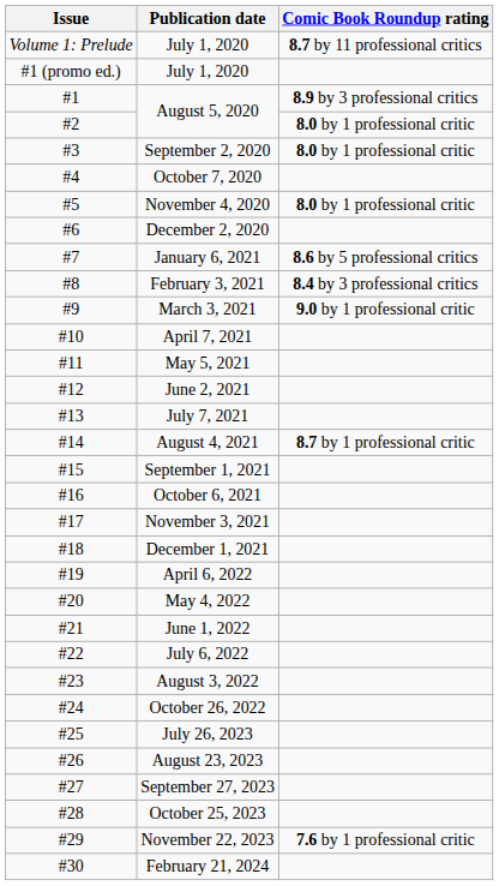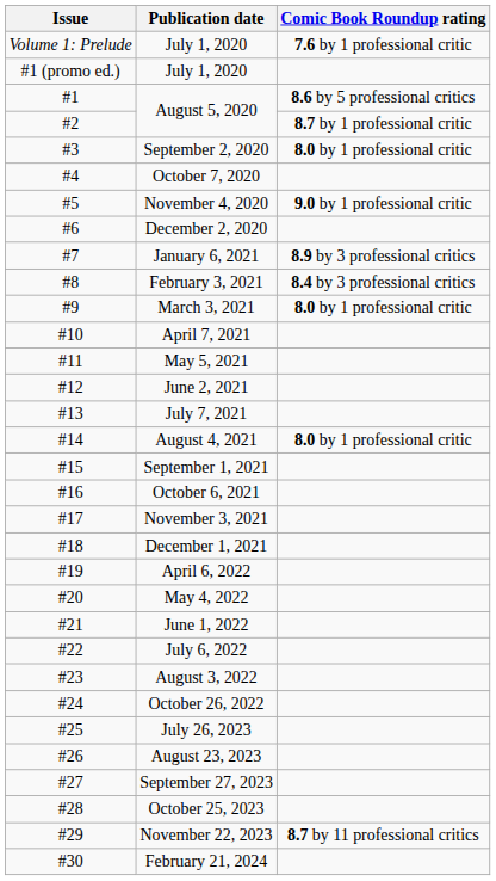 <table class="wikitable plainrowheaders" style="text-align:center;">
 <tr>
 <th scope="col"><strong>Issue</strong></th>
 <th scope="col"><strong>Publication date</strong></th>
 <th scope="col"><strong><a href='#'>Comic Book Roundup</a> rating</strong></th>
 </tr>
 <tr>
 <td><em>Volume 1: Prelude</em></td>
 <td>July 1, 2020</td>
-<td><strong>8.7</strong> by 11 professional critics</td>
+<td><strong>7.6</strong> by 1 professional critic</td>
 </tr>
 <tr>
 <td>#1 (promo ed.)</td>
 <td>July 1, 2020</td>
 <td></td>
 </tr>
 <tr>
 <td>#1</td>
 <td rowspan="2">August 5, 2020<br></td>
-<td><strong>8.9</strong> by 3 professional critics</td>
+<td><strong>8.6</strong> by 5 professional critics</td>
 </tr>
 <tr>
 <td>#2</td>
-<td><strong>8.0</strong> by 1 professional critic</td>
+<td><strong>8.7</strong> by 1 professional critic</td>
 </tr>
 <tr>
 <td>#3</td>
 <td>September 2, 2020</td>
 <td><strong>8.0</strong> by 1 professional critic</td>
 </tr>
 <tr>
 <td>#4</td>
 <td>October 7, 2020</td>
 <td></td>
 </tr>
 <tr>
 <td>#5</td>
 <td>November 4, 2020</td>
-<td><strong>8.0</strong> by 1 professional critic</td>
+<td><strong>9.0</strong> by 1 professional critic</td>
 </tr>
 <tr>
 <td>#6</td>
 <td>December 2, 2020</td>
 <td></td>
 </tr>
 <tr>
 <td>#7</td>
 <td>January 6, 2021</td>
-<td><strong>8.6</strong> by 5 professional critics</td>
+<td><strong>8.9</strong> by 3 professional critics</td>
 </tr>
 <tr>
 <td>#8</td>
 <td>February 3, 2021</td>
 <td><strong>8.4</strong> by 3 professional critics</td>
 </tr>
 <tr>
 <td>#9</td>
 <td>March 3, 2021</td>
-<td><strong>9.0</strong> by 1 professional critic</td>
+<td><strong>8.0</strong> by 1 professional critic</td>
 </tr>
 <tr>
 <td>#10</td>
 <td>April 7, 2021</td>
 <td></td>
 </tr>
 <tr>
 <td>#11</td>
 <td>May 5, 2021</td>
 <td></td>
 </tr>
 <tr>
 <td>#12</td>
 <td>June 2, 2021</td>
 <td></td>
 </tr>
 <tr>
 <td>#13</td>
 <td>July 7, 2021</td>
 <td></td>
 </tr>
 <tr>
 <td>#14</td>
 <td>August 4, 2021</td>
-<td><strong>8.7</strong> by 1 professional critic</td>
+<td><strong>8.0</strong> by 1 professional critic</td>
 </tr>
 <tr>
 <td>#15</td>
 <td>September 1, 2021</td>
 <td></td>
 </tr>
 <tr>
 <td>#16</td>
 <td>October 6, 2021</td>
 <td></td>
 </tr>
 <tr>
 <td>#17</td>
 <td>November 3, 2021</td>
 <td></td>
 </tr>
 <tr>
 <td>#18</td>
 <td>December 1, 2021</td>
 <td></td>
 </tr>
 <tr>
 <td>#19</td>
 <td>April 6, 2022</td>
 <td></td>
 </tr>
 <tr>
 <td>#20</td>
 <td>May 4, 2022</td>
 <td></td>
 </tr>
 <tr>
 <td>#21</td>
 <td>June 1, 2022</td>
 <td></td>
 </tr>
 <tr>
 <td>#22</td>
 <td>July 6, 2022</td>
 <td></td>
 </tr>
 <tr>
 <td>#23</td>
 <td>August 3, 2022</td>
 <td></td>
 </tr>
 <tr>
 <td>#24</td>
 <td>October 26, 2022</td>
 <td></td>
 </tr>
 <tr>
 <td>#25</td>
 <td>July 26, 2023</td>
 <td></td>
 </tr>
 <tr>
 <td>#26</td>
 <td>August 23, 2023</td>
 <td></td>
 </tr>
 <tr>
 <td>#27</td>
 <td>September 27, 2023</td>
 <td></td>
 </tr>
 <tr>
 <td>#28</td>
 <td>October 25, 2023</td>
 <td></td>
 </tr>
 <tr>
 <td>#29</td>
 <td>November 22, 2023</td>
-<td><strong>7.6</strong> by 1 professional critic</td>
+<td><strong>8.7</strong> by 11 professional critics</td>
 </tr>
 <tr>
 <td>#30</td>
 <td>February 21, 2024</td>
 <td></td>
 </tr>
 </table>
